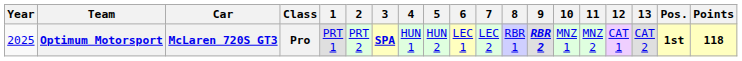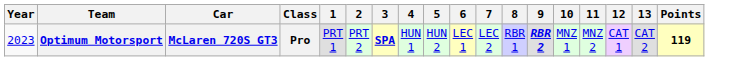 <table class="wikitable" border="1" style="text-align:center; font-size:90%;">
 <tr>
 <th>Year</th>
 <th>Team</th>
 <th>Car</th>
 <th>Class</th>
 <th>1</th>
 <th>2</th>
 <th>3</th>
 <th>4</th>
 <th>5</th>
 <th>6</th>
 <th>7</th>
 <th>8</th>
 <th>9</th>
 <th>10</th>
 <th>11</th>
 <th>12</th>
 <th>13</th>
-<th>Pos.</th>
 <th>Points</th>
 </tr>
 <tr>
-<td><a href='#'>2025</a></td>
+<td><a href='#'>2023</a></td>
 <th><a href='#'>Optimum Motorsport</a></th>
 <th><a href='#'>McLaren 720S GT3</a></th>
 <th>Pro</th>
 <td style="background:#DFDFDF;"><a href='#'>PRT<br>1</a><br></td>
 <td style="background:#DFFFDF;"><a href='#'>PRT<br>2</a><br></td>
 <td style="background:#FFFFBF;"><strong><a href='#'>SPA</a><br></strong></td>
 <td style="background:#DFFFDF;"><a href='#'>HUN<br>1</a><br></td>
 <td style="background:#DFFFDF;"><a href='#'>HUN<br>2</a><br></td>
 <td style="background:#FFFFBF;"><a href='#'>LEC<br>1</a><br></td>
 <td style="background:#DFFFDF;"><a href='#'>LEC<br>2</a><br></td>
 <td style="background:#CFCFFF;"><a href='#'>RBR<br>1</a><br></td>
 <td style="background:#DFDFDF;"><strong><em><a href='#'>RBR<br>2</a></em></strong><br></td>
 <td style="background:#DFFFDF;"><a href='#'>MNZ<br>1</a><br></td>
 <td style="background:#DFFFDF;"><a href='#'>MNZ<br>2</a><br></td>
 <td style="background:#EFCFFF;"><a href='#'>CAT<br>1</a><br></td>
 <td style="background:#DFDFDF;"><a href='#'>CAT<br>2</a><br></td>
-<th style="background:#FFFFBF;">1st</th>
-<th style="background:#FFFFBF;">118</th>
+<th style="background:#FFFFBF;">119</th>
 </tr>
 </table>
